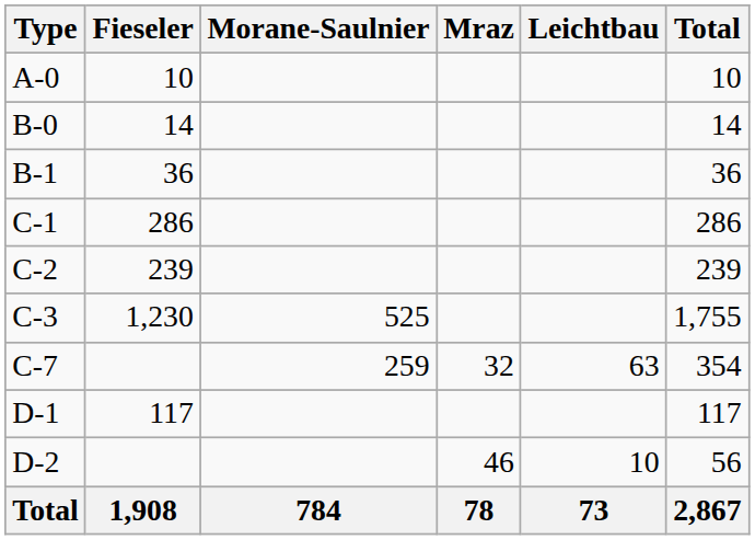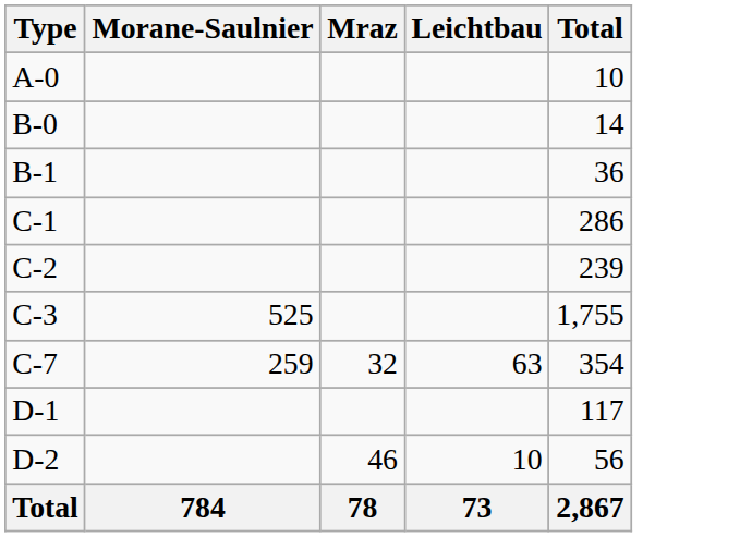 <table class="wikitable">
 <tr>
 <th>Type</th>
-<th>Fieseler</th>
 <th>Morane-Saulnier</th>
 <th>Mraz</th>
 <th>Leichtbau</th>
 <th>Total</th>
 </tr>
 <tr>
 <td>A-0</td>
-<td align="right">10</td>
 <td> </td>
 <td> </td>
 <td> </td>
 <td align="right">10</td>
 </tr>
 <tr>
 <td>B-0</td>
-<td align="right">14</td>
 <td> </td>
 <td> </td>
 <td> </td>
 <td align="right">14</td>
 </tr>
 <tr>
 <td>B-1</td>
-<td align="right">36</td>
 <td> </td>
 <td> </td>
 <td> </td>
 <td align="right">36</td>
 </tr>
 <tr>
 <td>C-1</td>
-<td align="right">286</td>
 <td> </td>
 <td> </td>
 <td> </td>
 <td align="right">286</td>
 </tr>
 <tr>
 <td>C-2</td>
-<td align="right">239</td>
 <td> </td>
 <td> </td>
 <td> </td>
 <td align="right">239</td>
 </tr>
 <tr>
 <td>C-3</td>
-<td align="right">1,230</td>
 <td align="right">525</td>
 <td> </td>
 <td> </td>
 <td align="right">1,755</td>
 </tr>
 <tr>
 <td>C-7</td>
-<td> </td>
 <td align="right">259</td>
 <td align="right">32</td>
 <td align="right">63</td>
 <td align="right">354</td>
 </tr>
 <tr>
 <td>D-1</td>
-<td align="right">117</td>
 <td> </td>
 <td> </td>
 <td> </td>
 <td align="right">117</td>
 </tr>
 <tr>
 <td>D-2</td>
 <td> </td>
-<td> </td>
 <td align="right">46</td>
 <td align="right">10</td>
 <td align="right">56</td>
 </tr>
 <tr>
 <th>Total</th>
-<th>1,908</th>
 <th>784</th>
 <th>78</th>
 <th>73</th>
 <th>2,867</th>
 </tr>
 </table>
